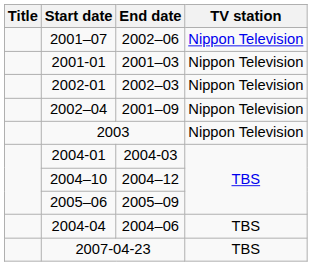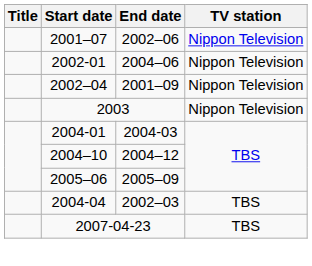 <table class="wikitable" style="text-align:center;">
 <tr>
 <th>Title</th>
 <th>Start date</th>
 <th>End date</th>
 <th>TV station</th>
 </tr>
 <tr>
 <td align="left"></td>
 <td>2001–07</td>
 <td>2002–06</td>
 <td><a href='#'>Nippon Television</a></td>
 </tr>
 <tr>
 <td align="left"></td>
-<td>2001-01</td>
-<td>2001–03</td>
-<td>Nippon Television</td>
-</tr>
-<tr>
-<td align="left"></td>
 <td>2002-01</td>
-<td>2002–03</td>
+<td>2004–06</td>
 <td>Nippon Television</td>
 </tr>
 <tr>
 <td align="left"></td>
 <td>2002–04</td>
 <td>2001–09</td>
 <td>Nippon Television</td>
 </tr>
 <tr>
 <td align="left"></td>
 <td colspan="2">2003</td>
 <td>Nippon Television</td>
 </tr>
 <tr>
 <td align="left" rowspan="3"></td>
 <td>2004-01</td>
 <td>2004-03</td>
 <td rowspan="3"><a href='#'>TBS</a></td>
 </tr>
 <tr>
 <td>2004–10</td>
 <td>2004–12</td>
 </tr>
 <tr>
 <td>2005–06</td>
 <td>2005–09</td>
 </tr>
 <tr>
 <td align="left"></td>
 <td>2004-04</td>
-<td>2004–06</td>
+<td>2002–03</td>
 <td>TBS</td>
 </tr>
 <tr>
 <td align="left"></td>
 <td colspan="2">2007-04-23</td>
 <td>TBS</td>
 </tr>
 </table>
